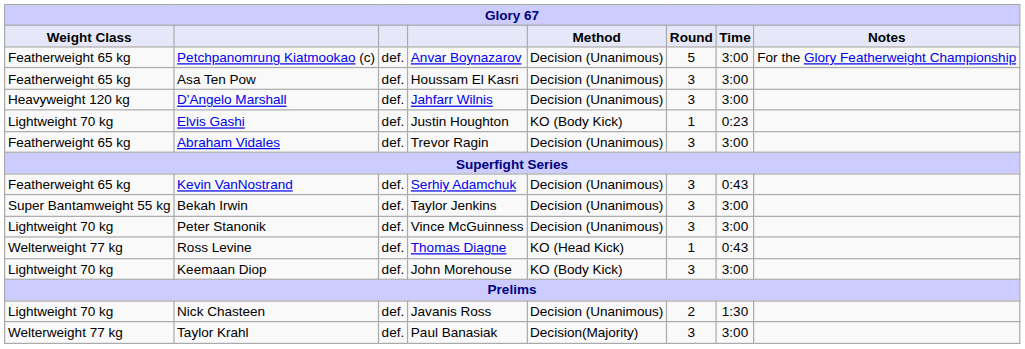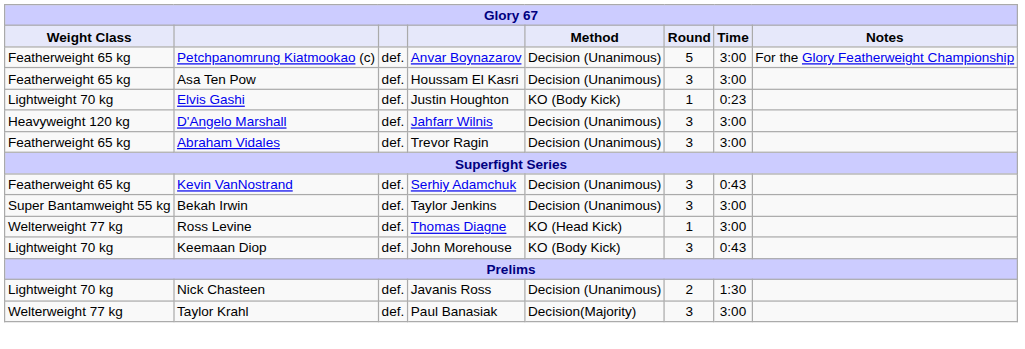 <table class="wikitable" style="font-size: 70%;">
 <tr>
 <th colspan="8" style="background-color: #ccf; color: #000080; text-align: center;"><strong>Glory 67</strong></th>
 </tr>
 <tr>
 <th colspan="1" style="background-color: #E6E8FA; color: #000000; text-align: center;">Weight Class</th>
 <th colspan="1" style="background-color: #E6E8FA; color: #000000; text-align: center;"></th>
 <th colspan="1" style="background-color: #E6E8FA; color: #000000; text-align: center;"></th>
 <th colspan="1" style="background-color: #E6E8FA; color: #000000; text-align: center;"></th>
 <th colspan="1" style="background-color: #E6E8FA; color: #000000; text-align: center;">Method</th>
 <th colspan="1" style="background-color: #E6E8FA; color: #000000; text-align: center;">Round</th>
 <th colspan="1" style="background-color: #E6E8FA; color: #000000; text-align: center;">Time</th>
 <th colspan="1" style="background-color: #E6E8FA; color: #000000; text-align: center;">Notes</th>
 </tr>
 <tr>
 <td>Featherweight 65 kg</td>
 <td> <a href='#'>Petchpanomrung Kiatmookao</a> (c)</td>
 <td align=center>def.</td>
 <td> <a href='#'>Anvar Boynazarov</a></td>
 <td>Decision (Unanimous)</td>
 <td align=center>5</td>
 <td align=center>3:00</td>
 <td>For the <a href='#'>Glory Featherweight Championship</a></td>
 </tr>
 <tr>
 <td>Featherweight 65 kg</td>
 <td> Asa Ten Pow</td>
 <td align=center>def.</td>
 <td> Houssam El Kasri</td>
 <td>Decision (Unanimous)</td>
 <td align=center>3</td>
 <td align=center>3:00</td>
 <td></td>
 </tr>
 <tr>
+<td>Lightweight 70 kg</td>
+<td> <a href='#'>Elvis Gashi</a></td>
+<td align=center>def.</td>
+<td> Justin Houghton</td>
+<td>KO (Body Kick)</td>
+<td align=center>1</td>
+<td align=center>0:23</td>
+<td></td>
+</tr>
+<tr>
 <td>Heavyweight 120 kg</td>
 <td> <a href='#'>D'Angelo Marshall</a></td>
 <td align=center>def.</td>
 <td> <a href='#'>Jahfarr Wilnis</a></td>
 <td>Decision (Unanimous)</td>
 <td align=center>3</td>
 <td align=center>3:00</td>
-<td></td>
-</tr>
-<tr>
-<td>Lightweight 70 kg</td>
-<td> <a href='#'>Elvis Gashi</a></td>
-<td align=center>def.</td>
-<td> Justin Houghton</td>
-<td>KO (Body Kick)</td>
-<td align=center>1</td>
-<td align=center>0:23</td>
 <td></td>
 </tr>
 <tr>
 <td>Featherweight 65 kg</td>
 <td> <a href='#'>Abraham Vidales</a></td>
 <td align=center>def.</td>
 <td> Trevor Ragin</td>
 <td>Decision (Unanimous)</td>
 <td align=center>3</td>
 <td align=center>3:00</td>
 <td></td>
 </tr>
 <tr>
 <th colspan="8" style="background-color: #ccf; color: #000080; text-align: center;"><strong>Superfight Series</strong></th>
 </tr>
 <tr>
 <td>Featherweight 65 kg</td>
 <td> <a href='#'>Kevin VanNostrand</a></td>
 <td align=center>def.</td>
 <td> <a href='#'>Serhiy Adamchuk</a></td>
 <td>Decision (Unanimous)</td>
 <td align=center>3</td>
 <td align=center>0:43</td>
 <td></td>
 </tr>
 <tr>
 <td>Super Bantamweight 55 kg</td>
 <td> Bekah Irwin</td>
 <td align=center>def.</td>
 <td> Taylor Jenkins</td>
 <td>Decision (Unanimous)</td>
 <td align=center>3</td>
 <td align=center>3:00</td>
 <td></td>
 </tr>
 <tr>
-<td>Lightweight 70 kg</td>
-<td> Peter Stanonik</td>
-<td align=center>def.</td>
-<td> Vince McGuinness</td>
-<td>Decision (Unanimous)</td>
-<td align=center>3</td>
-<td align=center>3:00</td>
-<td></td>
-</tr>
-<tr>
 <td>Welterweight 77 kg</td>
 <td> Ross Levine</td>
 <td align=center>def.</td>
 <td> <a href='#'>Thomas Diagne</a></td>
 <td>KO (Head Kick)</td>
 <td align=center>1</td>
-<td align=center>0:43</td>
+<td align=center>3:00</td>
 <td></td>
 </tr>
 <tr>
 <td>Lightweight 70 kg</td>
 <td> Keemaan Diop</td>
 <td align=center>def.</td>
 <td> John Morehouse</td>
 <td>KO (Body Kick)</td>
 <td align=center>3</td>
-<td align=center>3:00</td>
+<td align=center>0:43</td>
 <td></td>
 </tr>
 <tr>
 <th colspan="8" style="background-color: #ccf; color: #000080; text-align: center;"><strong>Prelims</strong></th>
 </tr>
 <tr>
 <td>Lightweight 70 kg</td>
 <td> Nick Chasteen</td>
 <td align=center>def.</td>
 <td> Javanis Ross</td>
 <td>Decision (Unanimous)</td>
 <td align=center>2</td>
 <td align=center>1:30</td>
 <td></td>
 </tr>
 <tr>
 <td>Welterweight 77 kg</td>
 <td> Taylor Krahl</td>
 <td align=center>def.</td>
 <td> Paul Banasiak</td>
 <td>Decision(Majority)</td>
 <td align=center>3</td>
 <td align=center>3:00</td>
 <td></td>
 </tr>
 </table>
